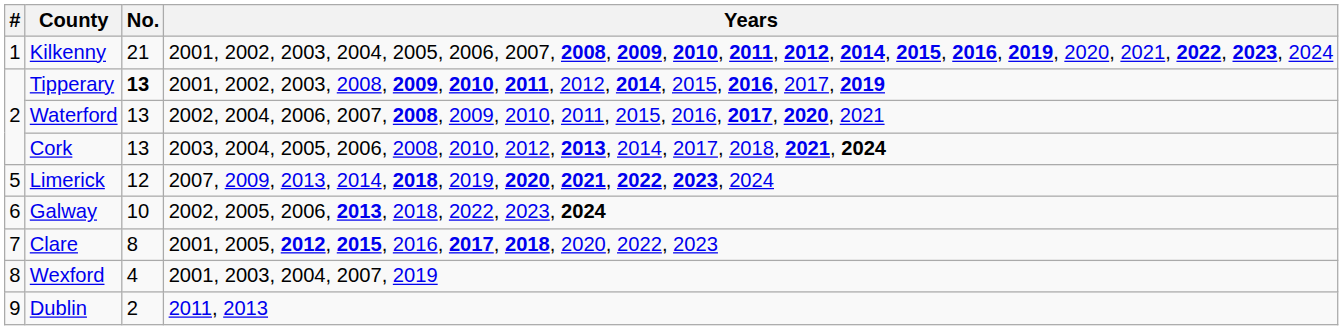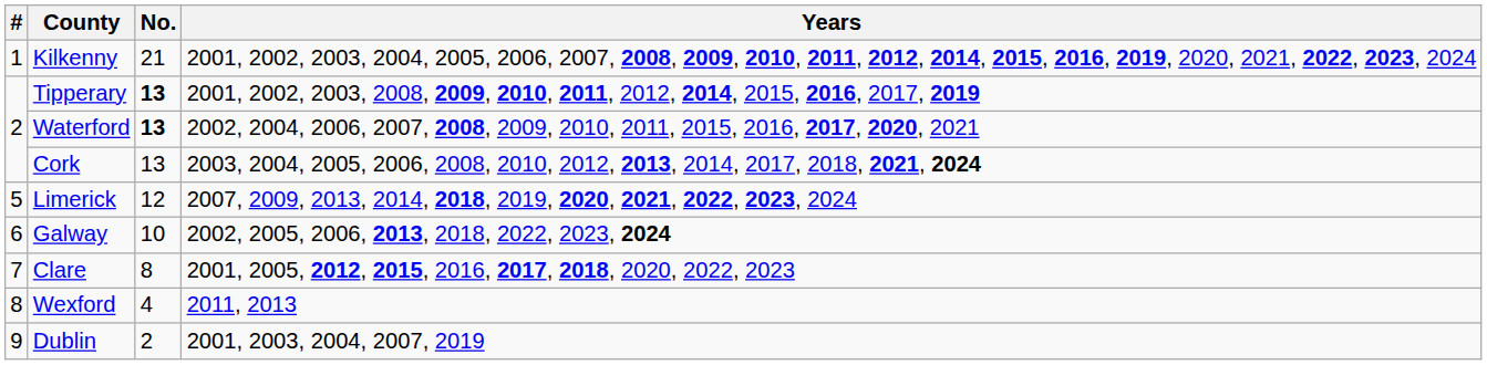 <table class="wikitable sortable" style="text-align:left">
 <tr>
 <th>#</th>
 <th>County</th>
 <th>No.</th>
 <th>Years</th>
 </tr>
 <tr>
 <td>1</td>
 <td style="text-align:left;"> <a href='#'>Kilkenny</a></td>
 <td>21</td>
 <td>2001, 2002, 2003, 2004, 2005, 2006, 2007, <strong><a href='#'>2008</a></strong>, <strong><a href='#'>2009</a></strong>, <strong><a href='#'>2010</a></strong>, <strong><a href='#'>2011</a></strong>, <strong><a href='#'>2012</a></strong>, <strong><a href='#'>2014</a></strong>, <a href='#'><strong>2015</strong></a>, <a href='#'><strong>2016</strong></a>, <a href='#'><strong>2019</strong></a>, <a href='#'>2020</a>, <a href='#'>2021</a>, <a href='#'><strong>2022</strong></a>, <a href='#'><strong>2023</strong></a>, <a href='#'>2024</a></td>
 </tr>
 <tr>
 <td rowspan="3">2</td>
 <td style="text-align:left;"> <a href='#'>Tipperary</a></td>
 <td><strong>13</strong></td>
 <td>2001, 2002, 2003, <a href='#'>2008</a>, <strong><a href='#'>2009</a></strong>, <strong><a href='#'>2010</a></strong>, <strong><a href='#'>2011</a></strong>, <a href='#'>2012</a>, <strong><a href='#'>2014</a></strong>, <a href='#'>2015</a>, <a href='#'><strong>2016</strong></a>, <a href='#'>2017</a>, <a href='#'><strong>2019</strong></a></td>
 </tr>
 <tr>
 <td style="text-align:left;"> <a href='#'>Waterford</a></td>
-<td>13</td>
+<td><strong>13</strong></td>
 <td>2002, 2004, 2006, 2007, <strong><a href='#'>2008</a></strong>, <a href='#'>2009</a>, <a href='#'>2010</a>, <a href='#'>2011</a>, <a href='#'>2015</a>, <a href='#'>2016</a>, <a href='#'><strong>2017</strong></a>, <a href='#'><strong>2020</strong></a>, <a href='#'>2021</a></td>
 </tr>
 <tr>
 <td style="text-align:left;"> <a href='#'>Cork</a></td>
 <td>13</td>
 <td>2003, 2004, 2005, 2006, <a href='#'>2008</a>, <a href='#'>2010</a>, <a href='#'>2012</a>, <strong><a href='#'>2013</a></strong>, <a href='#'>2014</a>, <a href='#'>2017</a>, <a href='#'>2018</a>, <a href='#'><strong>2021</strong></a>, <strong>2024</strong></td>
 </tr>
 <tr>
 <td>5</td>
 <td style="text-align:left;"> <a href='#'>Limerick</a></td>
 <td>12</td>
 <td>2007, <a href='#'>2009</a>, <a href='#'>2013</a>, <a href='#'>2014</a>, <a href='#'><strong>2018</strong></a>, <a href='#'>2019</a>, <a href='#'><strong>2020</strong></a>, <a href='#'><strong>2021</strong></a>, <a href='#'><strong>2022</strong></a>, <a href='#'><strong>2023</strong></a>, <a href='#'>2024</a></td>
 </tr>
 <tr>
 <td>6</td>
 <td style="text-align:left;"> <a href='#'>Galway</a></td>
 <td>10</td>
 <td>2002, 2005, 2006, <strong><a href='#'>2013</a></strong>, <a href='#'>2018</a>, <a href='#'>2022</a>, <a href='#'>2023</a>, <strong>2024</strong></td>
 </tr>
 <tr>
 <td>7</td>
 <td style="text-align:left;"> <a href='#'>Clare</a></td>
 <td>8</td>
 <td>2001, 2005, <strong><a href='#'>2012</a></strong>, <a href='#'><strong>2015</strong></a>, <a href='#'>2016</a>, <a href='#'><strong>2017</strong></a>, <a href='#'><strong>2018</strong></a>, <a href='#'>2020</a>, <a href='#'>2022</a>, <a href='#'>2023</a></td>
 </tr>
 <tr>
 <td>8</td>
 <td style="text-align:left;"> <a href='#'>Wexford</a></td>
 <td>4</td>
-<td>2001, 2003, 2004, 2007, <a href='#'>2019</a></td>
+<td><a href='#'>2011</a>, <a href='#'>2013</a></td>
 </tr>
 <tr>
 <td>9</td>
 <td> <a href='#'>Dublin</a></td>
 <td>2</td>
-<td><a href='#'>2011</a>, <a href='#'>2013</a></td>
+<td>2001, 2003, 2004, 2007, <a href='#'>2019</a></td>
 </tr>
 </table>
